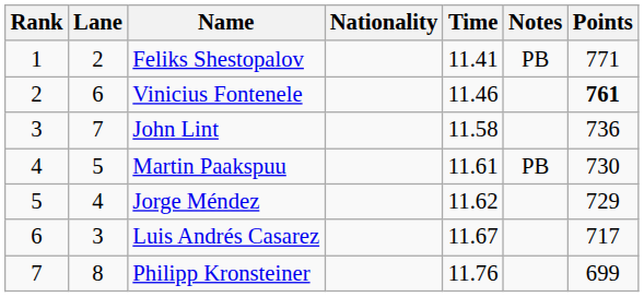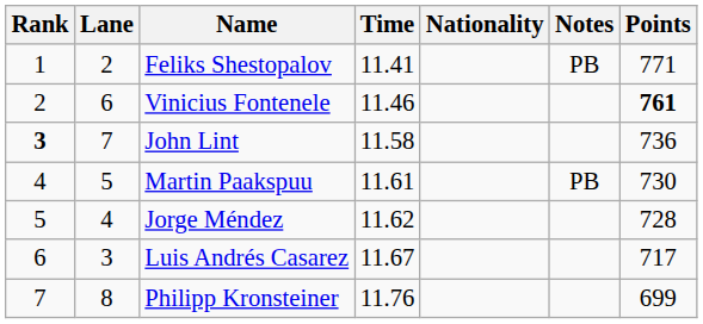 <table class="wikitable sortable" style="text-align:center">
 <tr>
 <th>Rank</th>
 <th>Lane</th>
 <th>Name</th>
+<th>Time</th>
 <th>Nationality</th>
-<th>Time</th>
 <th>Notes</th>
 <th>Points</th>
 </tr>
 <tr>
 <td>1</td>
 <td>2</td>
 <td align=left><a href='#'>Feliks Shestopalov</a></td>
+<td>11.41</td>
 <td align=left></td>
-<td>11.41</td>
 <td>PB</td>
 <td>771</td>
 </tr>
 <tr>
 <td>2</td>
 <td>6</td>
 <td align=left><a href='#'>Vinicius Fontenele</a></td>
+<td>11.46</td>
 <td align=left></td>
-<td>11.46</td>
 <td></td>
 <td><strong>761</strong></td>
 </tr>
 <tr>
-<td>3</td>
+<td><strong>3</strong></td>
 <td>7</td>
 <td align=left><a href='#'>John Lint</a></td>
+<td>11.58</td>
 <td align=left></td>
-<td>11.58</td>
 <td></td>
 <td>736</td>
 </tr>
 <tr>
 <td>4</td>
 <td>5</td>
 <td align=left><a href='#'>Martin Paakspuu</a></td>
+<td>11.61</td>
 <td align=left></td>
-<td>11.61</td>
 <td>PB</td>
 <td>730</td>
 </tr>
 <tr>
 <td>5</td>
 <td>4</td>
 <td align=left><a href='#'>Jorge Méndez</a></td>
+<td>11.62</td>
 <td align=left></td>
-<td>11.62</td>
 <td></td>
-<td>729</td>
+<td>728</td>
 </tr>
 <tr>
 <td>6</td>
 <td>3</td>
 <td align=left><a href='#'>Luis Andrés Casarez</a></td>
+<td>11.67</td>
 <td align=left></td>
-<td>11.67</td>
 <td></td>
 <td>717</td>
 </tr>
 <tr>
 <td>7</td>
 <td>8</td>
 <td align=left><a href='#'>Philipp Kronsteiner</a></td>
+<td>11.76</td>
 <td align=left></td>
-<td>11.76</td>
 <td></td>
 <td>699</td>
 </tr>
 </table>
